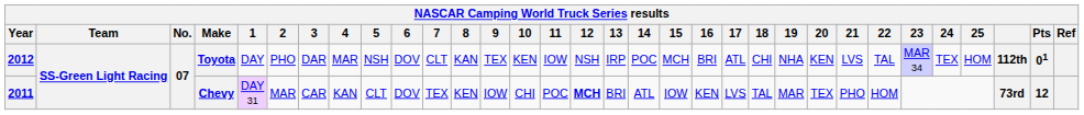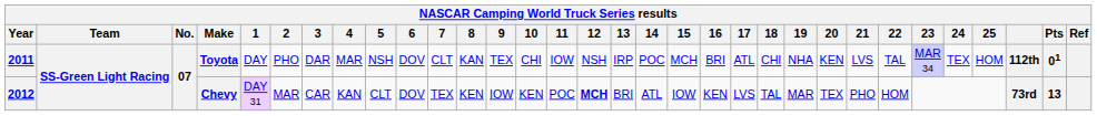 <table class="wikitable" style="text-align:center; font-size:75%">
 <tr>
 <th colspan=32><a href='#'>NASCAR Camping World Truck Series</a> results</th>
 </tr>
 <tr>
 <th>Year</th>
 <th>Team</th>
 <th>No.</th>
 <th>Make</th>
 <th>1</th>
 <th>2</th>
 <th>3</th>
 <th>4</th>
 <th>5</th>
 <th>6</th>
 <th>7</th>
 <th>8</th>
 <th>9</th>
 <th>10</th>
 <th>11</th>
 <th>12</th>
 <th>13</th>
 <th>14</th>
 <th>15</th>
 <th>16</th>
 <th>17</th>
 <th>18</th>
 <th>19</th>
 <th>20</th>
 <th>21</th>
 <th>22</th>
 <th>23</th>
 <th>24</th>
 <th>25</th>
 <th></th>
 <th>Pts</th>
 <th>Ref</th>
 </tr>
 <tr>
-<th><a href='#'>2012</a></th>
+<th><a href='#'>2011</a></th>
 <th rowspan=2><a href='#'>SS-Green Light Racing</a></th>
 <th rowspan=2>07</th>
 <th><a href='#'>Toyota</a></th>
 <td><a href='#'>DAY</a></td>
 <td><a href='#'>PHO</a></td>
 <td><a href='#'>DAR</a></td>
 <td><a href='#'>MAR</a></td>
 <td><a href='#'>NSH</a></td>
 <td><a href='#'>DOV</a></td>
 <td><a href='#'>CLT</a></td>
 <td><a href='#'>KAN</a></td>
 <td><a href='#'>TEX</a></td>
-<td><a href='#'>KEN</a></td>
+<td><a href='#'>CHI</a></td>
 <td><a href='#'>IOW</a></td>
 <td><a href='#'>NSH</a></td>
 <td><a href='#'>IRP</a></td>
 <td><a href='#'>POC</a></td>
 <td><a href='#'>MCH</a></td>
 <td><a href='#'>BRI</a></td>
 <td><a href='#'>ATL</a></td>
 <td><a href='#'>CHI</a></td>
 <td><a href='#'>NHA</a></td>
 <td><a href='#'>KEN</a></td>
 <td><a href='#'>LVS</a></td>
 <td><a href='#'>TAL</a></td>
 <td style="background:#CFCFFF;"><a href='#'>MAR</a><br><small>34</small></td>
 <td><a href='#'>TEX</a></td>
 <td><a href='#'>HOM</a></td>
 <th>112th</th>
 <th>0<sup>1</sup></th>
 <th></th>
 </tr>
 <tr>
-<th><a href='#'>2011</a></th>
+<th><a href='#'>2012</a></th>
 <th><a href='#'>Chevy</a></th>
 <td style="background:#EFCFFF;"><a href='#'>DAY</a><br><small>31</small></td>
 <td><a href='#'>MAR</a></td>
 <td><a href='#'>CAR</a></td>
 <td><a href='#'>KAN</a></td>
 <td><a href='#'>CLT</a></td>
 <td><a href='#'>DOV</a></td>
 <td><a href='#'>TEX</a></td>
 <td><a href='#'>KEN</a></td>
 <td><a href='#'>IOW</a></td>
-<td><a href='#'>CHI</a></td>
+<td><a href='#'>KEN</a></td>
 <td><a href='#'>POC</a></td>
 <td><strong><a href='#'>MCH</a></strong></td>
 <td><a href='#'>BRI</a></td>
 <td><a href='#'>ATL</a></td>
 <td><a href='#'>IOW</a></td>
 <td><a href='#'>KEN</a></td>
 <td><a href='#'>LVS</a></td>
 <td><a href='#'>TAL</a></td>
 <td><a href='#'>MAR</a></td>
 <td><a href='#'>TEX</a></td>
 <td><a href='#'>PHO</a></td>
 <td><a href='#'>HOM</a></td>
 <td colspan=3></td>
 <th>73rd</th>
-<th>12</th>
+<th>13</th>
 <th></th>
 </tr>
 </table>
